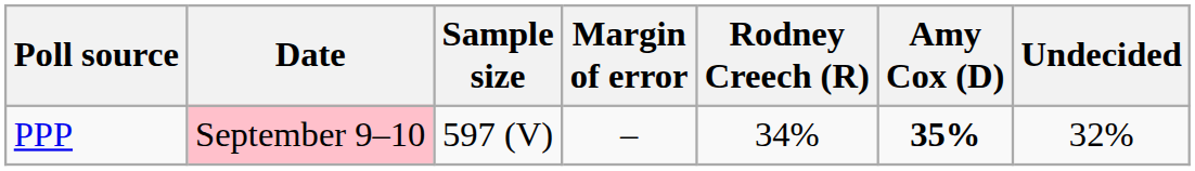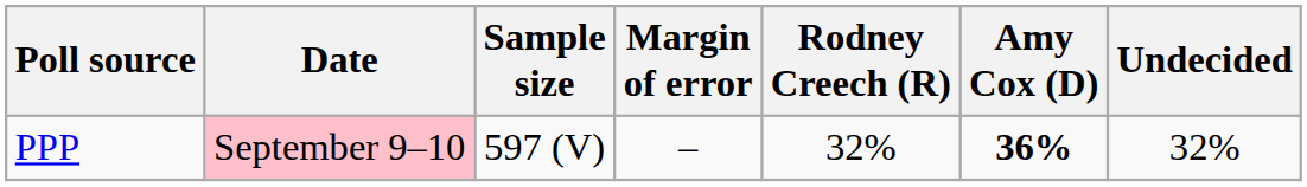 <table class="wikitable sortable" style="text-align:center;font-size:90%;line-height:17px">
 <tr>
 <th>Poll source</th>
 <th>Date</th>
 <th>Sample<br>size</th>
 <th>Margin<br>of error</th>
 <th>Rodney<br>Creech (R)</th>
 <th>Amy<br>Cox (D)</th>
 <th>Undecided</th>
 </tr>
 <tr>
 <td style="text-align:left;"><a href='#'>PPP</a></td>
 <td style="background: pink;">September 9–10</td>
 <td>597 (V)</td>
 <td>–</td>
-<td>34%</td>
-<td><strong>35%</strong></td>
+<td>32%</td>
+<td><strong>36%</strong></td>
 <td>32%</td>
 </tr>
 </table>
